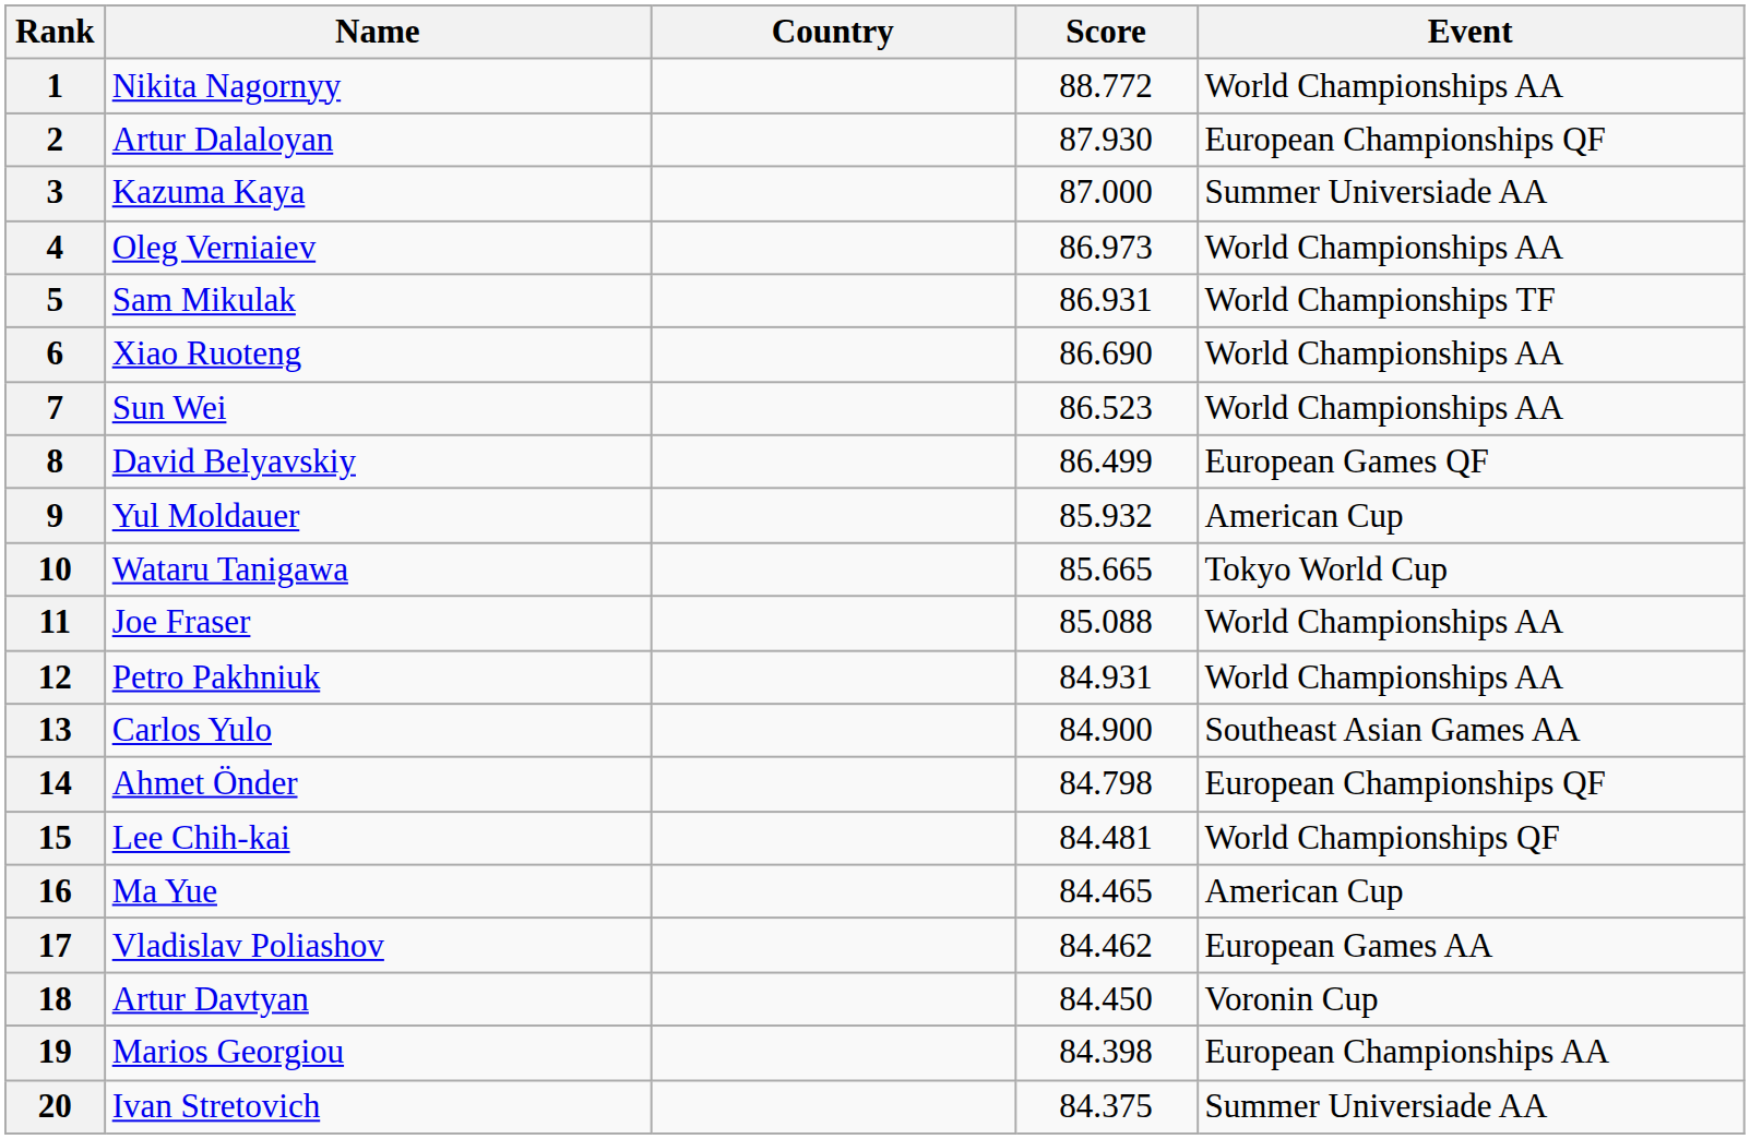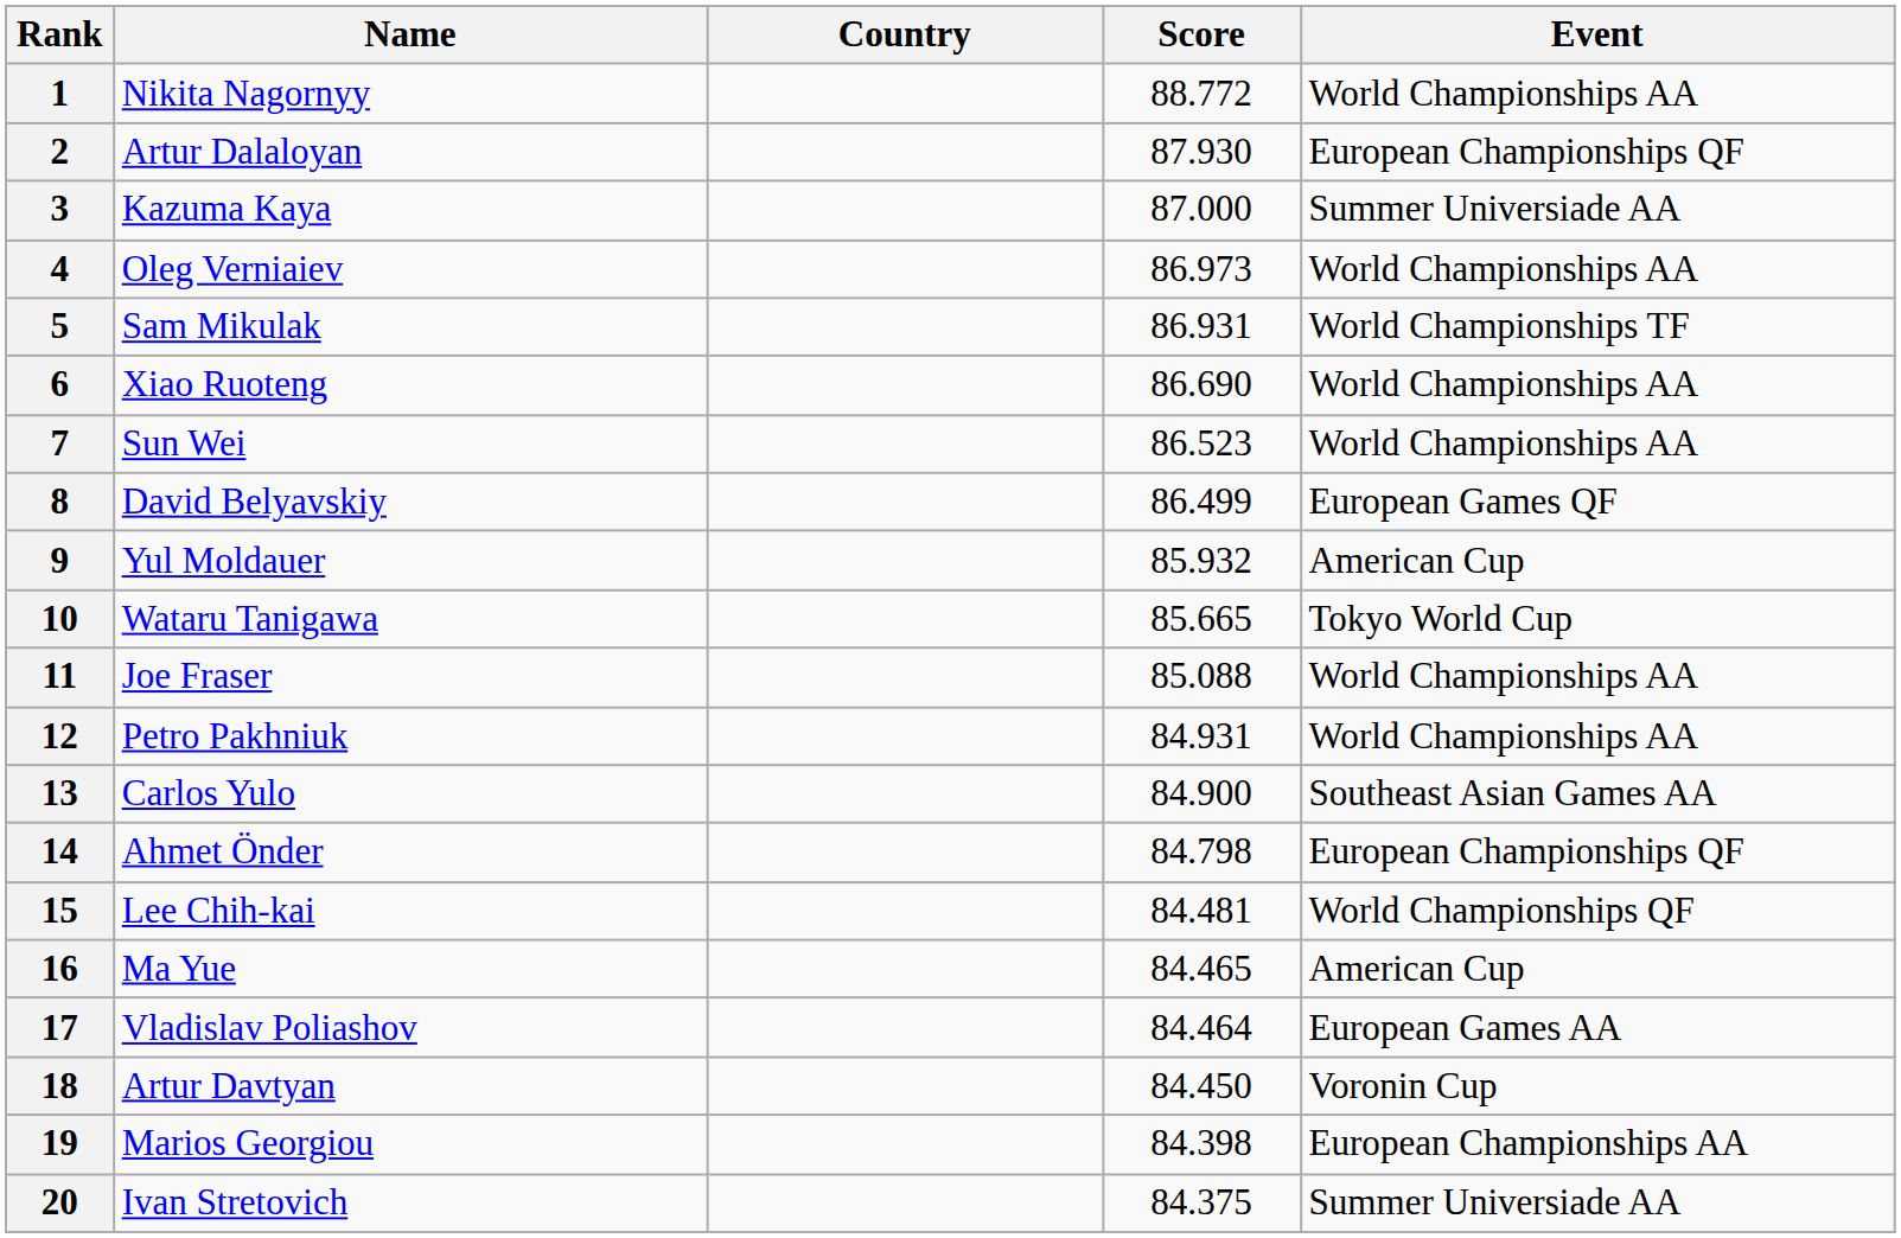 <table style="width:65%;" class="wikitable sortable">
 <tr>
 <th style="text-align:center; width:5%;">Rank</th>
 <th style="text-align:center; width:30%;">Name</th>
 <th style="text-align:center; width:20%;">Country</th>
 <th style="text-align:center; width:10%;">Score</th>
 <th style="text-align:center; width:30%;">Event</th>
 </tr>
 <tr>
 <th>1</th>
 <td><a href='#'>Nikita Nagornyy</a></td>
 <td></td>
 <td align="center">88.772</td>
 <td>World Championships AA</td>
 </tr>
 <tr>
 <th>2</th>
 <td><a href='#'>Artur Dalaloyan</a></td>
 <td></td>
 <td align="center">87.930</td>
 <td>European Championships QF</td>
 </tr>
 <tr>
 <th>3</th>
 <td><a href='#'>Kazuma Kaya</a></td>
 <td></td>
 <td align="center">87.000</td>
 <td>Summer Universiade AA</td>
 </tr>
 <tr>
 <th>4</th>
 <td><a href='#'>Oleg Verniaiev</a></td>
 <td></td>
 <td align="center">86.973</td>
 <td>World Championships AA</td>
 </tr>
 <tr>
 <th>5</th>
 <td><a href='#'>Sam Mikulak</a></td>
 <td></td>
 <td align="center">86.931</td>
 <td>World Championships TF</td>
 </tr>
 <tr>
 <th>6</th>
 <td><a href='#'>Xiao Ruoteng</a></td>
 <td></td>
 <td align="center">86.690</td>
 <td>World Championships AA</td>
 </tr>
 <tr>
 <th>7</th>
 <td><a href='#'>Sun Wei</a></td>
 <td></td>
 <td align="center">86.523</td>
 <td>World Championships AA</td>
 </tr>
 <tr>
 <th>8</th>
 <td><a href='#'>David Belyavskiy</a></td>
 <td></td>
 <td align="center">86.499</td>
 <td>European Games QF</td>
 </tr>
 <tr>
 <th>9</th>
 <td><a href='#'>Yul Moldauer</a></td>
 <td></td>
 <td align="center">85.932</td>
 <td>American Cup</td>
 </tr>
 <tr>
 <th>10</th>
 <td><a href='#'>Wataru Tanigawa</a></td>
 <td></td>
 <td align="center">85.665</td>
 <td>Tokyo World Cup</td>
 </tr>
 <tr>
 <th>11</th>
 <td><a href='#'>Joe Fraser</a></td>
 <td></td>
 <td align="center">85.088</td>
 <td>World Championships AA</td>
 </tr>
 <tr>
 <th>12</th>
 <td><a href='#'>Petro Pakhniuk</a></td>
 <td></td>
 <td align="center">84.931</td>
 <td>World Championships AA</td>
 </tr>
 <tr>
 <th>13</th>
 <td><a href='#'>Carlos Yulo</a></td>
 <td></td>
 <td align="center">84.900</td>
 <td>Southeast Asian Games AA</td>
 </tr>
 <tr>
 <th>14</th>
 <td><a href='#'>Ahmet Önder</a></td>
 <td></td>
 <td align="center">84.798</td>
 <td>European Championships QF</td>
 </tr>
 <tr>
 <th>15</th>
 <td><a href='#'>Lee Chih-kai</a></td>
 <td></td>
 <td align="center">84.481</td>
 <td>World Championships QF</td>
 </tr>
 <tr>
 <th>16</th>
 <td><a href='#'>Ma Yue</a></td>
 <td></td>
 <td align="center">84.465</td>
 <td>American Cup</td>
 </tr>
 <tr>
 <th>17</th>
 <td><a href='#'>Vladislav Poliashov</a></td>
 <td></td>
-<td align="center">84.462</td>
+<td align="center">84.464</td>
 <td>European Games AA</td>
 </tr>
 <tr>
 <th>18</th>
 <td><a href='#'>Artur Davtyan</a></td>
 <td></td>
 <td align="center">84.450</td>
 <td>Voronin Cup</td>
 </tr>
 <tr>
 <th>19</th>
 <td><a href='#'>Marios Georgiou</a></td>
 <td></td>
 <td align="center">84.398</td>
 <td>European Championships AA</td>
 </tr>
 <tr>
 <th>20</th>
 <td><a href='#'>Ivan Stretovich</a></td>
 <td></td>
 <td align="center">84.375</td>
 <td>Summer Universiade AA</td>
 </tr>
 </table>
